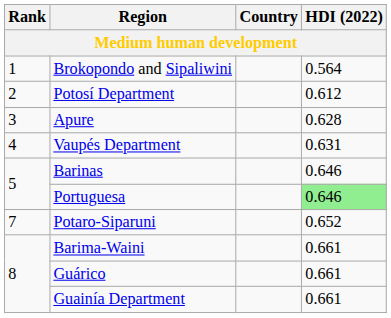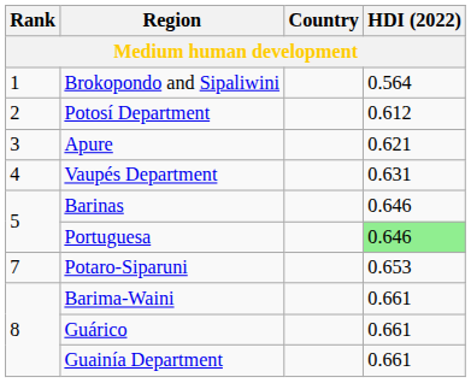 <table class="wikitable sortable">
 <tr>
 <th class="sort">Rank</th>
 <th class="sort">Region</th>
 <th>Country</th>
 <th class="sort">HDI (2022)</th>
 </tr>
 <tr>
 <th colspan="4" style="color:#fc0;">Medium human development</th>
 </tr>
 <tr>
 <td>1</td>
 <td style="text-align:left"><a href='#'>Brokopondo</a> and <a href='#'>Sipaliwini</a></td>
 <td></td>
 <td>0.564</td>
 </tr>
 <tr>
 <td>2</td>
 <td style="text-align:left"><a href='#'>Potosí Department</a></td>
 <td></td>
 <td>0.612</td>
 </tr>
 <tr>
 <td>3</td>
 <td><a href='#'>Apure</a></td>
 <td></td>
-<td>0.628</td>
+<td>0.621</td>
 </tr>
 <tr>
 <td>4</td>
 <td><a href='#'>Vaupés Department</a></td>
 <td></td>
 <td>0.631</td>
 </tr>
 <tr>
 <td rowspan="2">5</td>
 <td><a href='#'>Barinas</a></td>
 <td></td>
 <td>0.646</td>
 </tr>
 <tr>
 <td><a href='#'>Portuguesa</a></td>
 <td></td>
 <td style="background: lightgreen;">0.646</td>
 </tr>
 <tr>
 <td>7</td>
 <td><a href='#'>Potaro-Siparuni</a></td>
 <td></td>
-<td>0.652</td>
+<td>0.653</td>
 </tr>
 <tr>
 <td rowspan="3">8</td>
 <td><a href='#'>Barima-Waini</a></td>
 <td></td>
 <td>0.661</td>
 </tr>
 <tr>
 <td><a href='#'>Guárico</a></td>
 <td></td>
 <td>0.661</td>
 </tr>
 <tr>
 <td><a href='#'>Guainía Department</a></td>
 <td></td>
 <td>0.661</td>
 </tr>
 </table>
